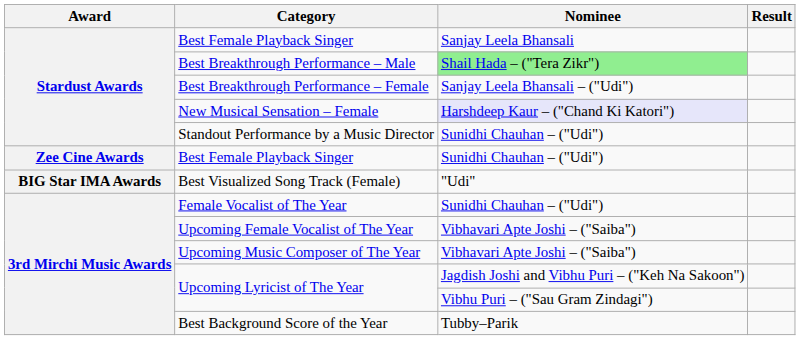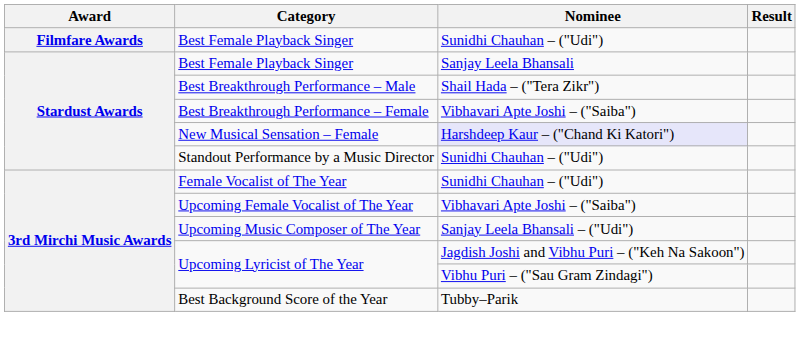 <table class="wikitable sortable plainrowheaders">
 <tr>
 <th scope="col">Award</th>
 <th scope="col">Category</th>
 <th scope="col">Nominee</th>
 <th scope="col">Result</th>
+</tr>
+<tr>
+<th scope="row"><a href='#'>Filmfare Awards</a></th>
+<td><a href='#'>Best Female Playback Singer</a></td>
+<td><a href='#'>Sunidhi Chauhan</a> – ("Udi")</td>
+<td></td>
 </tr>
 <tr>
 <th scope="row" rowspan="5"><a href='#'>Stardust Awards</a></th>
 <td><a href='#'>Best Female Playback Singer</a></td>
 <td><a href='#'>Sanjay Leela Bhansali</a></td>
 <td></td>
 </tr>
 <tr>
 <td><a href='#'>Best Breakthrough Performance – Male</a></td>
-<td style="background: lightgreen;"><a href='#'>Shail Hada</a> – ("Tera Zikr")</td>
+<td><a href='#'>Shail Hada</a> – ("Tera Zikr")</td>
 <td></td>
 </tr>
 <tr>
 <td><a href='#'>Best Breakthrough Performance – Female</a></td>
-<td><a href='#'>Sanjay Leela Bhansali</a> – ("Udi")</td>
+<td><a href='#'>Vibhavari Apte Joshi</a> – ("Saiba")</td>
 <td></td>
 </tr>
 <tr>
 <td><a href='#'>New Musical Sensation – Female</a></td>
 <td style="background: lavender;"><a href='#'>Harshdeep Kaur</a> – ("Chand Ki Katori")</td>
 <td></td>
 </tr>
 <tr>
 <td>Standout Performance by a Music Director</td>
 <td><a href='#'>Sunidhi Chauhan</a> – ("Udi")</td>
-<td></td>
-</tr>
-<tr>
-<th scope="row"><a href='#'>Zee Cine Awards</a></th>
-<td><a href='#'>Best Female Playback Singer</a></td>
-<td><a href='#'>Sunidhi Chauhan</a> – ("Udi")</td>
-<td></td>
-</tr>
-<tr>
-<th scope="row">BIG Star IMA Awards</th>
-<td>Best Visualized Song Track (Female)</td>
-<td>"Udi"</td>
 <td></td>
 </tr>
 <tr>
 <th scope="row" rowspan="6"><a href='#'>3rd Mirchi Music Awards</a></th>
 <td><a href='#'>Female Vocalist of The Year</a></td>
 <td><a href='#'>Sunidhi Chauhan</a> – ("Udi")</td>
 <td></td>
 </tr>
 <tr>
 <td><a href='#'>Upcoming Female Vocalist of The Year</a></td>
 <td><a href='#'>Vibhavari Apte Joshi</a> – ("Saiba")</td>
 <td></td>
 </tr>
 <tr>
 <td><a href='#'>Upcoming Music Composer of The Year</a></td>
-<td><a href='#'>Vibhavari Apte Joshi</a> – ("Saiba")</td>
+<td><a href='#'>Sanjay Leela Bhansali</a> – ("Udi")</td>
 <td></td>
 </tr>
 <tr>
 <td rowspan="2"><a href='#'>Upcoming Lyricist of The Year</a></td>
 <td><a href='#'>Jagdish Joshi</a> and <a href='#'>Vibhu Puri</a> – ("Keh Na Sakoon")</td>
 <td></td>
 </tr>
 <tr>
 <td><a href='#'>Vibhu Puri</a> – ("Sau Gram Zindagi")</td>
 <td></td>
 </tr>
 <tr>
 <td>Best Background Score of the Year</td>
 <td>Tubby–Parik</td>
 <td></td>
 </tr>
 </table>
